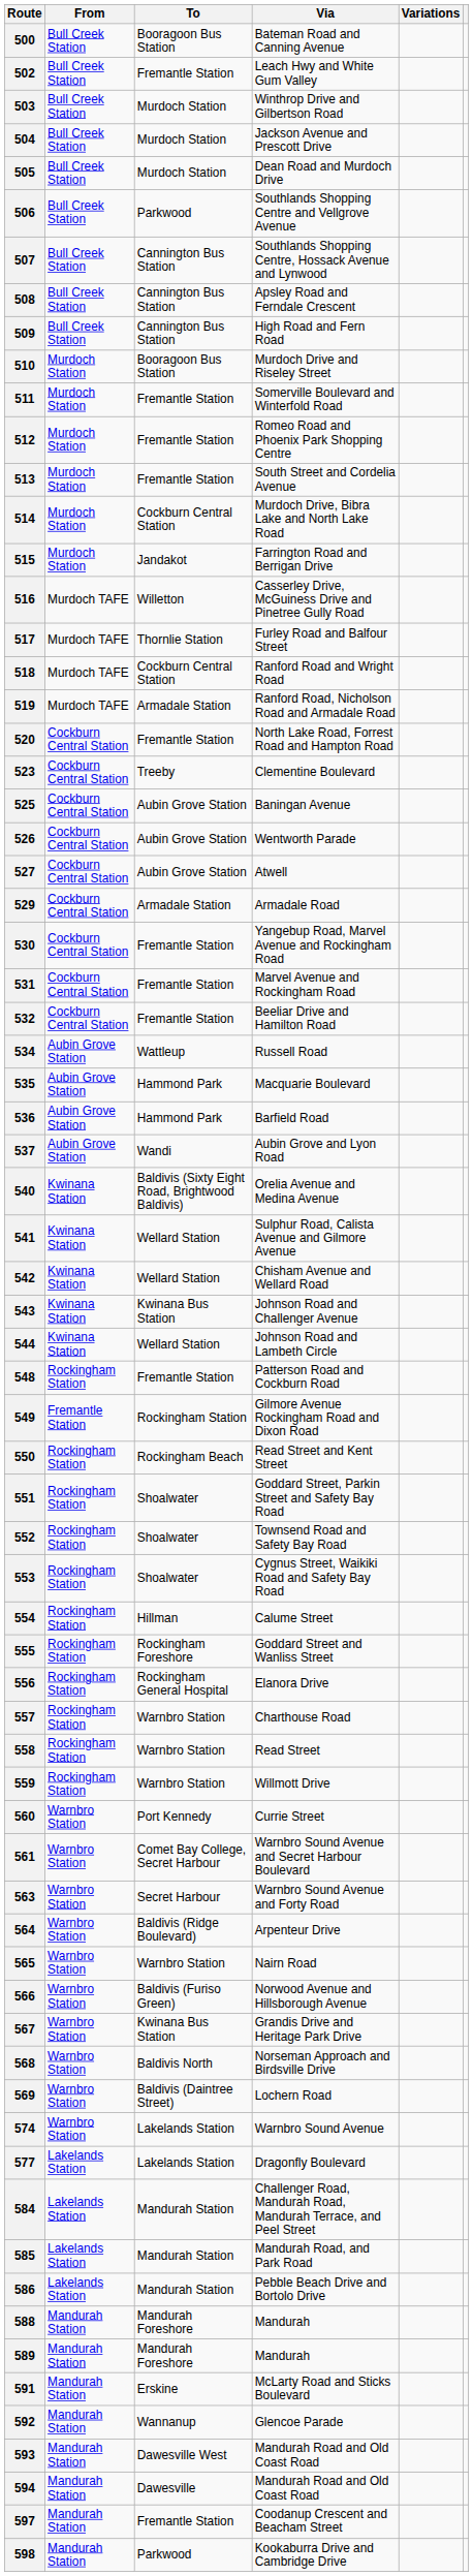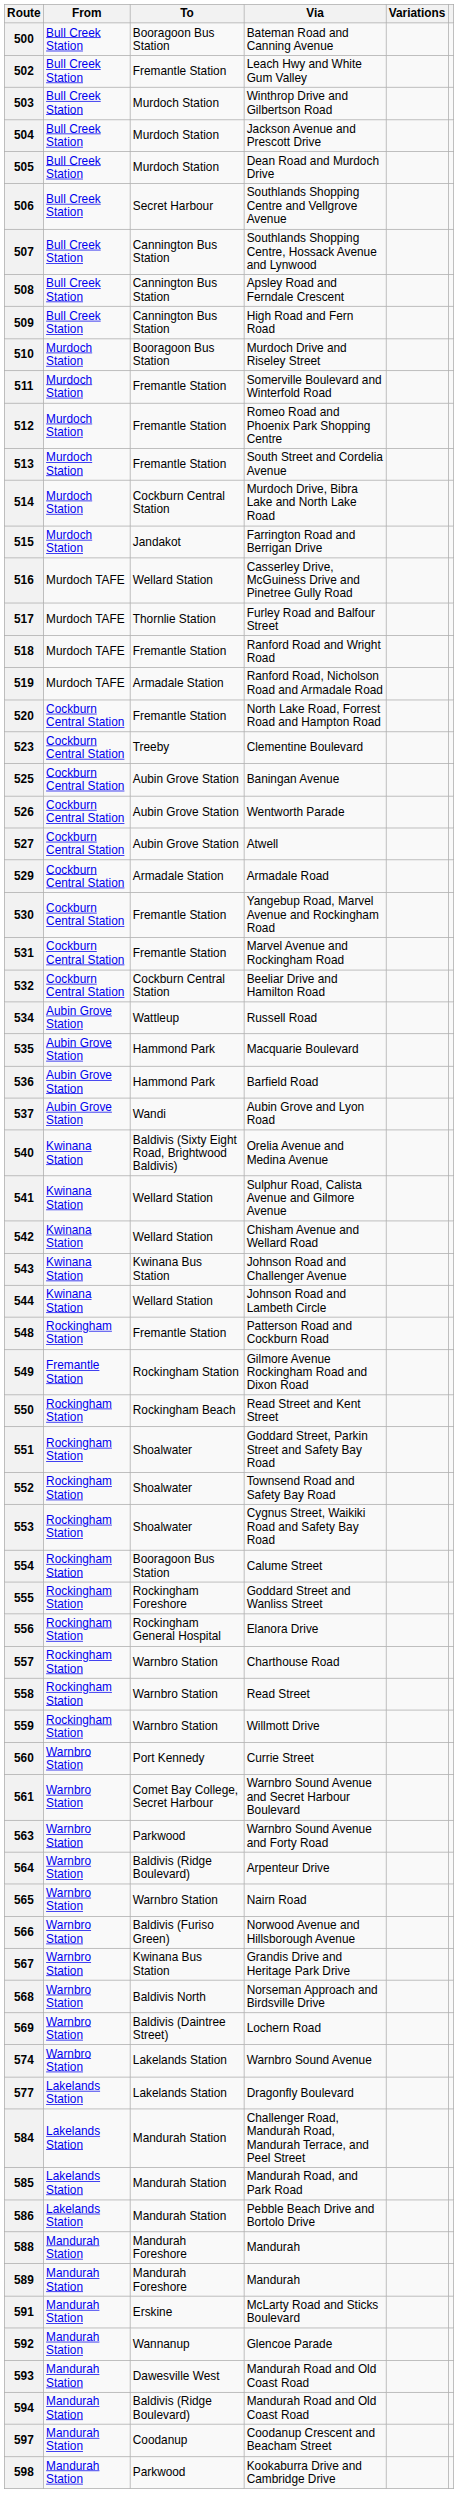 <table class="wikitable sortable">
 <tr>
 <th data-sort-type="number">Route</th>
 <th>From</th>
 <th>To</th>
 <th class=unsortable>Via</th>
 <th class=unsortable>Variations</th>
 <th class=unsortable></th>
 </tr>
 <tr>
 <th>500</th>
 <td><a href='#'>Bull Creek Station</a></td>
 <td>Booragoon Bus Station</td>
 <td>Bateman Road and Canning Avenue</td>
 <td></td>
 <td></td>
 </tr>
 <tr>
 <th>502</th>
 <td><a href='#'>Bull Creek Station</a></td>
 <td>Fremantle Station</td>
 <td>Leach Hwy and White Gum Valley</td>
 <td></td>
 <td></td>
 </tr>
 <tr>
 <th>503</th>
 <td><a href='#'>Bull Creek Station</a></td>
 <td>Murdoch Station</td>
 <td>Winthrop Drive and Gilbertson Road</td>
 <td></td>
 <td></td>
 </tr>
 <tr>
 <th>504</th>
 <td><a href='#'>Bull Creek Station</a></td>
 <td>Murdoch Station</td>
 <td>Jackson Avenue and Prescott Drive</td>
 <td></td>
 <td></td>
 </tr>
 <tr>
 <th>505</th>
 <td><a href='#'>Bull Creek Station</a></td>
 <td>Murdoch Station</td>
 <td>Dean Road and Murdoch Drive</td>
 <td></td>
 <td></td>
 </tr>
 <tr>
 <th>506</th>
 <td><a href='#'>Bull Creek Station</a></td>
-<td>Parkwood</td>
+<td>Secret Harbour</td>
 <td>Southlands Shopping Centre and Vellgrove Avenue</td>
 <td></td>
 <td></td>
 </tr>
 <tr>
 <th>507</th>
 <td><a href='#'>Bull Creek Station</a></td>
 <td>Cannington Bus Station</td>
 <td>Southlands Shopping Centre, Hossack Avenue and Lynwood</td>
 <td></td>
 <td></td>
 </tr>
 <tr>
 <th>508</th>
 <td><a href='#'>Bull Creek Station</a></td>
 <td>Cannington Bus Station</td>
 <td>Apsley Road and Ferndale Crescent</td>
 <td></td>
 <td></td>
 </tr>
 <tr>
 <th>509</th>
 <td><a href='#'>Bull Creek Station</a></td>
 <td>Cannington Bus Station</td>
 <td>High Road and Fern Road</td>
 <td></td>
 <td></td>
 </tr>
 <tr>
 <th>510</th>
 <td><a href='#'>Murdoch Station</a></td>
 <td>Booragoon Bus Station</td>
 <td>Murdoch Drive and Riseley Street</td>
 <td></td>
 <td></td>
 </tr>
 <tr>
 <th>511</th>
 <td><a href='#'>Murdoch Station</a></td>
 <td>Fremantle Station</td>
 <td>Somerville Boulevard and Winterfold Road</td>
 <td></td>
 <td></td>
 </tr>
 <tr>
 <th>512</th>
 <td><a href='#'>Murdoch Station</a></td>
 <td>Fremantle Station</td>
 <td>Romeo Road and Phoenix Park Shopping Centre</td>
 <td></td>
 <td></td>
 </tr>
 <tr>
 <th>513</th>
 <td><a href='#'>Murdoch Station</a></td>
 <td>Fremantle Station</td>
 <td>South Street and Cordelia Avenue</td>
 <td></td>
 <td></td>
 </tr>
 <tr>
 <th>514</th>
 <td><a href='#'>Murdoch Station</a></td>
 <td>Cockburn Central Station</td>
 <td>Murdoch Drive, Bibra Lake and North Lake Road</td>
 <td></td>
 <td></td>
 </tr>
 <tr>
 <th>515</th>
 <td><a href='#'>Murdoch Station</a></td>
 <td>Jandakot</td>
 <td>Farrington Road and Berrigan Drive</td>
 <td></td>
 <td></td>
 </tr>
 <tr>
 <th>516</th>
 <td>Murdoch TAFE</td>
-<td>Willetton</td>
+<td>Wellard Station</td>
 <td>Casserley Drive, McGuiness Drive and Pinetree Gully Road</td>
 <td></td>
 <td></td>
 </tr>
 <tr>
 <th>517</th>
 <td>Murdoch TAFE</td>
 <td>Thornlie Station</td>
 <td>Furley Road and Balfour Street</td>
 <td></td>
 <td></td>
 </tr>
 <tr>
 <th>518</th>
 <td>Murdoch TAFE</td>
-<td>Cockburn Central Station</td>
+<td>Fremantle Station</td>
 <td>Ranford Road and Wright Road</td>
 <td></td>
 <td></td>
 </tr>
 <tr>
 <th>519</th>
 <td>Murdoch TAFE</td>
 <td>Armadale Station</td>
 <td>Ranford Road, Nicholson Road and Armadale Road</td>
 <td></td>
 <td></td>
 </tr>
 <tr>
 <th>520</th>
 <td><a href='#'>Cockburn Central Station</a></td>
 <td>Fremantle Station</td>
 <td>North Lake Road, Forrest Road and Hampton Road</td>
 <td></td>
 <td></td>
 </tr>
 <tr>
 <th>523</th>
 <td><a href='#'>Cockburn Central Station</a></td>
 <td>Treeby</td>
 <td>Clementine Boulevard</td>
 <td></td>
 <td></td>
 </tr>
 <tr>
 <th>525</th>
 <td><a href='#'>Cockburn Central Station</a></td>
 <td>Aubin Grove Station</td>
 <td>Baningan Avenue</td>
 <td></td>
 <td></td>
 </tr>
 <tr>
 <th>526</th>
 <td><a href='#'>Cockburn Central Station</a></td>
 <td>Aubin Grove Station</td>
 <td>Wentworth Parade</td>
 <td></td>
 <td></td>
 </tr>
 <tr>
 <th>527</th>
 <td><a href='#'>Cockburn Central Station</a></td>
 <td>Aubin Grove Station</td>
 <td>Atwell</td>
 <td></td>
 <td></td>
 </tr>
 <tr>
 <th>529</th>
 <td><a href='#'>Cockburn Central Station</a></td>
 <td>Armadale Station</td>
 <td>Armadale Road</td>
 <td></td>
 <td></td>
 </tr>
 <tr>
 <th>530</th>
 <td><a href='#'>Cockburn Central Station</a></td>
 <td>Fremantle Station</td>
 <td>Yangebup Road, Marvel Avenue and Rockingham Road</td>
 <td></td>
 <td></td>
 </tr>
 <tr>
 <th>531</th>
 <td><a href='#'>Cockburn Central Station</a></td>
 <td>Fremantle Station</td>
 <td>Marvel Avenue and Rockingham Road</td>
 <td></td>
 <td></td>
 </tr>
 <tr>
 <th>532</th>
 <td><a href='#'>Cockburn Central Station</a></td>
-<td>Fremantle Station</td>
+<td>Cockburn Central Station</td>
 <td>Beeliar Drive and Hamilton Road</td>
 <td></td>
 <td></td>
 </tr>
 <tr>
 <th>534</th>
 <td><a href='#'>Aubin Grove Station</a></td>
 <td>Wattleup</td>
 <td>Russell Road</td>
 <td></td>
 <td></td>
 </tr>
 <tr>
 <th>535</th>
 <td><a href='#'>Aubin Grove Station</a></td>
 <td>Hammond Park</td>
 <td>Macquarie Boulevard</td>
 <td></td>
 <td></td>
 </tr>
 <tr>
 <th>536</th>
 <td><a href='#'>Aubin Grove Station</a></td>
 <td>Hammond Park</td>
 <td>Barfield Road</td>
 <td></td>
 <td></td>
 </tr>
 <tr>
 <th>537</th>
 <td><a href='#'>Aubin Grove Station</a></td>
 <td>Wandi</td>
 <td>Aubin Grove and Lyon Road</td>
 <td></td>
 <td></td>
 </tr>
 <tr>
 <th>540</th>
 <td><a href='#'>Kwinana Station</a></td>
 <td>Baldivis (Sixty Eight Road, Brightwood Baldivis)</td>
 <td>Orelia Avenue and Medina Avenue</td>
 <td></td>
 <td></td>
 </tr>
 <tr>
 <th>541</th>
 <td><a href='#'>Kwinana Station</a></td>
 <td>Wellard Station</td>
 <td>Sulphur Road, Calista Avenue and Gilmore Avenue</td>
 <td></td>
 <td></td>
 </tr>
 <tr>
 <th>542</th>
 <td><a href='#'>Kwinana Station</a></td>
 <td>Wellard Station</td>
 <td>Chisham Avenue and Wellard Road</td>
 <td></td>
 <td></td>
 </tr>
 <tr>
 <th>543</th>
 <td><a href='#'>Kwinana Station</a></td>
 <td>Kwinana Bus Station</td>
 <td>Johnson Road and Challenger Avenue</td>
 <td></td>
 <td></td>
 </tr>
 <tr>
 <th>544</th>
 <td><a href='#'>Kwinana Station</a></td>
 <td>Wellard Station</td>
 <td>Johnson Road and Lambeth Circle</td>
 <td></td>
 <td></td>
 </tr>
 <tr>
 <th>548</th>
 <td><a href='#'>Rockingham Station</a></td>
 <td>Fremantle Station</td>
 <td>Patterson Road and Cockburn Road</td>
 <td></td>
 <td></td>
 </tr>
 <tr>
 <th>549</th>
 <td><a href='#'>Fremantle Station</a></td>
 <td>Rockingham Station</td>
 <td>Gilmore Avenue Rockingham Road and Dixon Road</td>
 <td></td>
 <td></td>
 </tr>
 <tr>
 <th>550</th>
 <td><a href='#'>Rockingham Station</a></td>
 <td>Rockingham Beach</td>
 <td>Read Street and Kent Street</td>
 <td></td>
 <td></td>
 </tr>
 <tr>
 <th>551</th>
 <td><a href='#'>Rockingham Station</a></td>
 <td>Shoalwater</td>
 <td>Goddard Street, Parkin Street and Safety Bay Road</td>
 <td></td>
 <td></td>
 </tr>
 <tr>
 <th>552</th>
 <td><a href='#'>Rockingham Station</a></td>
 <td>Shoalwater</td>
 <td>Townsend Road and Safety Bay Road</td>
 <td></td>
 <td></td>
 </tr>
 <tr>
 <th>553</th>
 <td><a href='#'>Rockingham Station</a></td>
 <td>Shoalwater</td>
 <td>Cygnus Street, Waikiki Road and Safety Bay Road</td>
 <td></td>
 <td></td>
 </tr>
 <tr>
 <th>554</th>
 <td><a href='#'>Rockingham Station</a></td>
-<td>Hillman</td>
+<td>Booragoon Bus Station</td>
 <td>Calume Street</td>
 <td></td>
 <td></td>
 </tr>
 <tr>
 <th>555</th>
 <td><a href='#'>Rockingham Station</a></td>
 <td>Rockingham Foreshore</td>
 <td>Goddard Street and Wanliss Street</td>
 <td></td>
 <td></td>
 </tr>
 <tr>
 <th>556</th>
 <td><a href='#'>Rockingham Station</a></td>
 <td>Rockingham General Hospital</td>
 <td>Elanora Drive</td>
 <td></td>
 <td></td>
 </tr>
 <tr>
 <th>557</th>
 <td><a href='#'>Rockingham Station</a></td>
 <td>Warnbro Station</td>
 <td>Charthouse Road</td>
 <td></td>
 <td></td>
 </tr>
 <tr>
 <th>558</th>
 <td><a href='#'>Rockingham Station</a></td>
 <td>Warnbro Station</td>
 <td>Read Street</td>
 <td></td>
 <td></td>
 </tr>
 <tr>
 <th>559</th>
 <td><a href='#'>Rockingham Station</a></td>
 <td>Warnbro Station</td>
 <td>Willmott Drive</td>
 <td></td>
 <td></td>
 </tr>
 <tr>
 <th>560</th>
 <td><a href='#'>Warnbro Station</a></td>
 <td>Port Kennedy</td>
 <td>Currie Street</td>
 <td></td>
 <td></td>
 </tr>
 <tr>
 <th>561</th>
 <td><a href='#'>Warnbro Station</a></td>
 <td>Comet Bay College, Secret Harbour</td>
 <td>Warnbro Sound Avenue and Secret Harbour Boulevard</td>
 <td></td>
 <td></td>
 </tr>
 <tr>
 <th>563</th>
 <td><a href='#'>Warnbro Station</a></td>
-<td>Secret Harbour</td>
+<td>Parkwood</td>
 <td>Warnbro Sound Avenue and Forty Road</td>
 <td></td>
 <td></td>
 </tr>
 <tr>
 <th>564</th>
 <td><a href='#'>Warnbro Station</a></td>
 <td>Baldivis (Ridge Boulevard)</td>
 <td>Arpenteur Drive</td>
 <td></td>
 <td></td>
 </tr>
 <tr>
 <th>565</th>
 <td><a href='#'>Warnbro Station</a></td>
 <td>Warnbro Station</td>
 <td>Nairn Road</td>
 <td></td>
 <td></td>
 </tr>
 <tr>
 <th>566</th>
 <td><a href='#'>Warnbro Station</a></td>
 <td>Baldivis (Furiso Green)</td>
 <td>Norwood Avenue and Hillsborough Avenue</td>
 <td></td>
 <td></td>
 </tr>
 <tr>
 <th>567</th>
 <td><a href='#'>Warnbro Station</a></td>
 <td>Kwinana Bus Station</td>
 <td>Grandis Drive and Heritage Park Drive</td>
 <td></td>
 <td></td>
 </tr>
 <tr>
 <th>568</th>
 <td><a href='#'>Warnbro Station</a></td>
 <td>Baldivis North</td>
 <td>Norseman Approach and Birdsville Drive</td>
 <td></td>
 <td></td>
 </tr>
 <tr>
 <th>569</th>
 <td><a href='#'>Warnbro Station</a></td>
 <td>Baldivis (Daintree Street)</td>
 <td>Lochern Road</td>
 <td></td>
 <td></td>
 </tr>
 <tr>
 <th>574</th>
 <td><a href='#'>Warnbro Station</a></td>
 <td>Lakelands Station</td>
 <td>Warnbro Sound Avenue</td>
 <td></td>
 <td></td>
 </tr>
 <tr>
 <th>577</th>
 <td><a href='#'>Lakelands Station</a></td>
 <td>Lakelands Station</td>
 <td>Dragonfly Boulevard</td>
 <td></td>
 <td></td>
 </tr>
 <tr>
 <th>584</th>
 <td><a href='#'>Lakelands Station</a></td>
 <td>Mandurah Station</td>
 <td>Challenger Road, Mandurah Road, Mandurah Terrace, and Peel Street</td>
 <td></td>
 <td></td>
 </tr>
 <tr>
 <th>585</th>
 <td><a href='#'>Lakelands Station</a></td>
 <td>Mandurah Station</td>
 <td>Mandurah Road, and Park Road</td>
 <td></td>
 <td></td>
 </tr>
 <tr>
 <th>586</th>
 <td><a href='#'>Lakelands Station</a></td>
 <td>Mandurah Station</td>
 <td>Pebble Beach Drive and Bortolo Drive</td>
 <td></td>
 <td></td>
 </tr>
 <tr>
 <th>588</th>
 <td><a href='#'>Mandurah Station</a></td>
 <td>Mandurah Foreshore</td>
 <td>Mandurah</td>
 <td></td>
 <td></td>
 </tr>
 <tr>
 <th>589</th>
 <td><a href='#'>Mandurah Station</a></td>
 <td>Mandurah Foreshore</td>
 <td>Mandurah</td>
 <td></td>
 <td></td>
 </tr>
 <tr>
 <th>591</th>
 <td><a href='#'>Mandurah Station</a></td>
 <td>Erskine</td>
 <td>McLarty Road and Sticks Boulevard</td>
 <td></td>
 <td></td>
 </tr>
 <tr>
 <th>592</th>
 <td><a href='#'>Mandurah Station</a></td>
 <td>Wannanup</td>
 <td>Glencoe Parade</td>
 <td></td>
 <td></td>
 </tr>
 <tr>
 <th>593</th>
 <td><a href='#'>Mandurah Station</a></td>
 <td>Dawesville West</td>
 <td>Mandurah Road and Old Coast Road</td>
 <td></td>
 <td></td>
 </tr>
 <tr>
 <th>594</th>
 <td><a href='#'>Mandurah Station</a></td>
-<td>Dawesville</td>
+<td>Baldivis (Ridge Boulevard)</td>
 <td>Mandurah Road and Old Coast Road</td>
 <td></td>
 <td></td>
 </tr>
 <tr>
 <th>597</th>
 <td><a href='#'>Mandurah Station</a></td>
-<td>Fremantle Station</td>
+<td>Coodanup</td>
 <td>Coodanup Crescent and Beacham Street</td>
 <td></td>
 <td></td>
 </tr>
 <tr>
 <th>598</th>
 <td><a href='#'>Mandurah Station</a></td>
 <td>Parkwood</td>
 <td>Kookaburra Drive and Cambridge Drive</td>
 <td></td>
 <td></td>
 </tr>
 </table>
